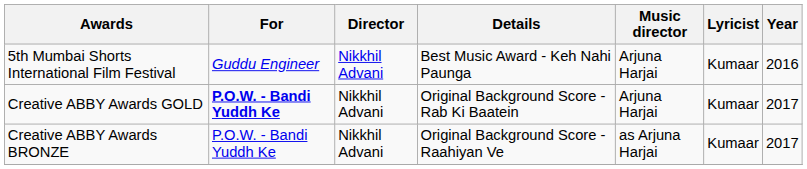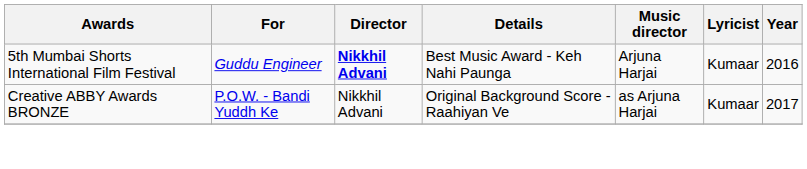 <table class="wikitable sortable">
 <tr>
 <th>Awards</th>
 <th>For</th>
 <th>Director</th>
 <th>Details</th>
 <th>Music director</th>
 <th>Lyricist</th>
 <th>Year</th>
 </tr>
 <tr>
 <td>5th Mumbai Shorts International Film Festival</td>
 <td><em><a href='#'>Guddu Engineer</a></em></td>
-<td><a href='#'>Nikkhil Advani</a></td>
+<td><strong><a href='#'>Nikkhil Advani</a></strong></td>
 <td>Best Music Award - Keh Nahi Paunga</td>
 <td>Arjuna Harjai</td>
 <td>Kumaar</td>
 <td>2016</td>
-</tr>
-<tr>
-<td>Creative ABBY Awards GOLD</td>
-<td><strong><a href='#'>P.O.W. - Bandi Yuddh Ke</a><em></td>
-<td>Nikkhil Advani</td>
-<td>Original Background Score - Rab Ki Baatein</td>
-<td>Arjuna Harjai</td>
-<td>Kumaar</td>
-<td>2017</td>
 </tr>
 <tr>
 <td>Creative ABBY Awards BRONZE</td>
 <td></em><a href='#'>P.O.W. - Bandi Yuddh Ke</a><em></td>
 <td>Nikkhil Advani</td>
 <td>Original Background Score - Raahiyan Ve</td>
 <td>as Arjuna Harjai</td>
 <td>Kumaar</td>
 <td>2017</td>
 </tr>
 <tr>
 </tr>
 </table>
